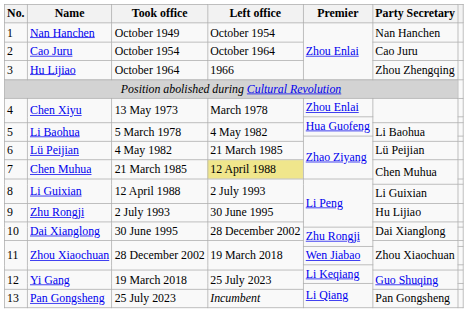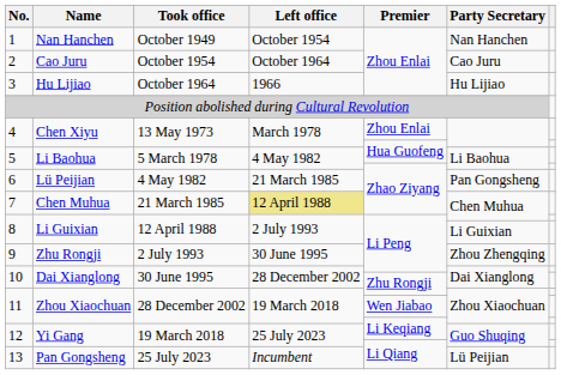 <table class="wikitable">
 <tr>
 <th>No.</th>
 <th>Name</th>
 <th>Took office</th>
 <th>Left office</th>
 <th>Premier</th>
 <th>Party Secretary</th>
 <th></th>
 </tr>
 <tr>
 <td>1</td>
 <td><a href='#'>Nan Hanchen</a></td>
 <td>October 1949</td>
 <td>October 1954</td>
 <td rowspan="3"><a href='#'>Zhou Enlai</a></td>
 <td>Nan Hanchen</td>
 <td></td>
 </tr>
 <tr>
 <td>2</td>
 <td><a href='#'>Cao Juru</a></td>
 <td>October 1954</td>
 <td>October 1964</td>
 <td>Cao Juru</td>
 <td></td>
 </tr>
 <tr>
 <td>3</td>
 <td><a href='#'>Hu Lijiao</a></td>
 <td>October 1964</td>
 <td>1966</td>
-<td>Zhou Zhengqing</td>
+<td>Hu Lijiao</td>
 <td></td>
 </tr>
 <tr>
 <td colspan="6" bgcolor="lightgrey" align="center"><em>Position abolished during <a href='#'>Cultural Revolution</a></em></td>
 <td></td>
 </tr>
 <tr>
 <td rowspan="2">4</td>
 <td rowspan="2"><a href='#'>Chen Xiyu</a></td>
 <td rowspan="2">13 May 1973</td>
 <td rowspan="2">March 1978</td>
 <td><a href='#'>Zhou Enlai</a></td>
 <td rowspan="2"></td>
 <td></td>
 </tr>
 <tr>
 <td rowspan="2"><a href='#'>Hua Guofeng</a></td>
 <td></td>
 </tr>
 <tr>
 <td rowspan="2">5</td>
 <td rowspan="2"><a href='#'>Li Baohua</a></td>
 <td rowspan="2">5 March 1978</td>
 <td rowspan="2">4 May 1982</td>
 <td rowspan="2">Li Baohua</td>
 <td></td>
 </tr>
 <tr>
 <td rowspan="3"><a href='#'>Zhao Ziyang</a></td>
 <td></td>
 </tr>
 <tr>
 <td>6</td>
 <td><a href='#'>Lü Peijian</a></td>
 <td>4 May 1982</td>
 <td>21 March 1985</td>
-<td>Lü Peijian</td>
+<td>Pan Gongsheng</td>
 <td></td>
 </tr>
 <tr>
 <td>7</td>
 <td><a href='#'>Chen Muhua</a></td>
 <td>21 March 1985</td>
 <td style="background: khaki;">12 April 1988</td>
 <td rowspan="2">Chen Muhua</td>
 <td></td>
 </tr>
 <tr>
 <td rowspan="2">8</td>
 <td rowspan="2"><a href='#'>Li Guixian</a></td>
 <td rowspan="2">12 April 1988</td>
 <td rowspan="2">2 July 1993</td>
 <td rowspan="4"><a href='#'>Li Peng</a></td>
 <td></td>
 </tr>
 <tr>
 <td>Li Guixian</td>
 <td></td>
 </tr>
 <tr>
 <td>9</td>
 <td><a href='#'>Zhu Rongji</a></td>
 <td>2 July 1993</td>
 <td>30 June 1995</td>
-<td>Hu Lijiao</td>
+<td>Zhou Zhengqing</td>
 <td></td>
 </tr>
 <tr>
 <td rowspan="2">10</td>
 <td rowspan="2"><a href='#'>Dai Xianglong</a></td>
 <td rowspan="2">30 June 1995</td>
 <td rowspan="2">28 December 2002</td>
 <td rowspan="2">Dai Xianglong</td>
 <td></td>
 </tr>
 <tr>
 <td rowspan="2"><a href='#'>Zhu Rongji</a></td>
 <td></td>
 </tr>
 <tr>
 <td rowspan="3">11</td>
 <td rowspan="3"><a href='#'>Zhou Xiaochuan</a></td>
 <td rowspan="3">28 December 2002</td>
 <td rowspan="3">19 March 2018</td>
 <td rowspan="3">Zhou Xiaochuan</td>
 <td></td>
 </tr>
 <tr>
 <td><a href='#'>Wen Jiabao</a></td>
 <td></td>
 </tr>
 <tr>
 <td rowspan="2"><a href='#'>Li Keqiang</a></td>
 <td></td>
 </tr>
 <tr>
 <td rowspan="2">12</td>
 <td rowspan="2"><a href='#'>Yi Gang</a></td>
 <td rowspan="2">19 March 2018</td>
 <td rowspan="2">25 July 2023</td>
 <td rowspan="2"><a href='#'>Guo Shuqing</a></td>
 <td></td>
 </tr>
 <tr>
 <td rowspan="2"><a href='#'>Li Qiang</a></td>
 <td></td>
 </tr>
 <tr>
 <td>13</td>
 <td><a href='#'>Pan Gongsheng</a></td>
 <td>25 July 2023</td>
 <td><em>Incumbent</em></td>
-<td>Pan Gongsheng</td>
+<td>Lü Peijian</td>
 <td></td>
 </tr>
 </table>
